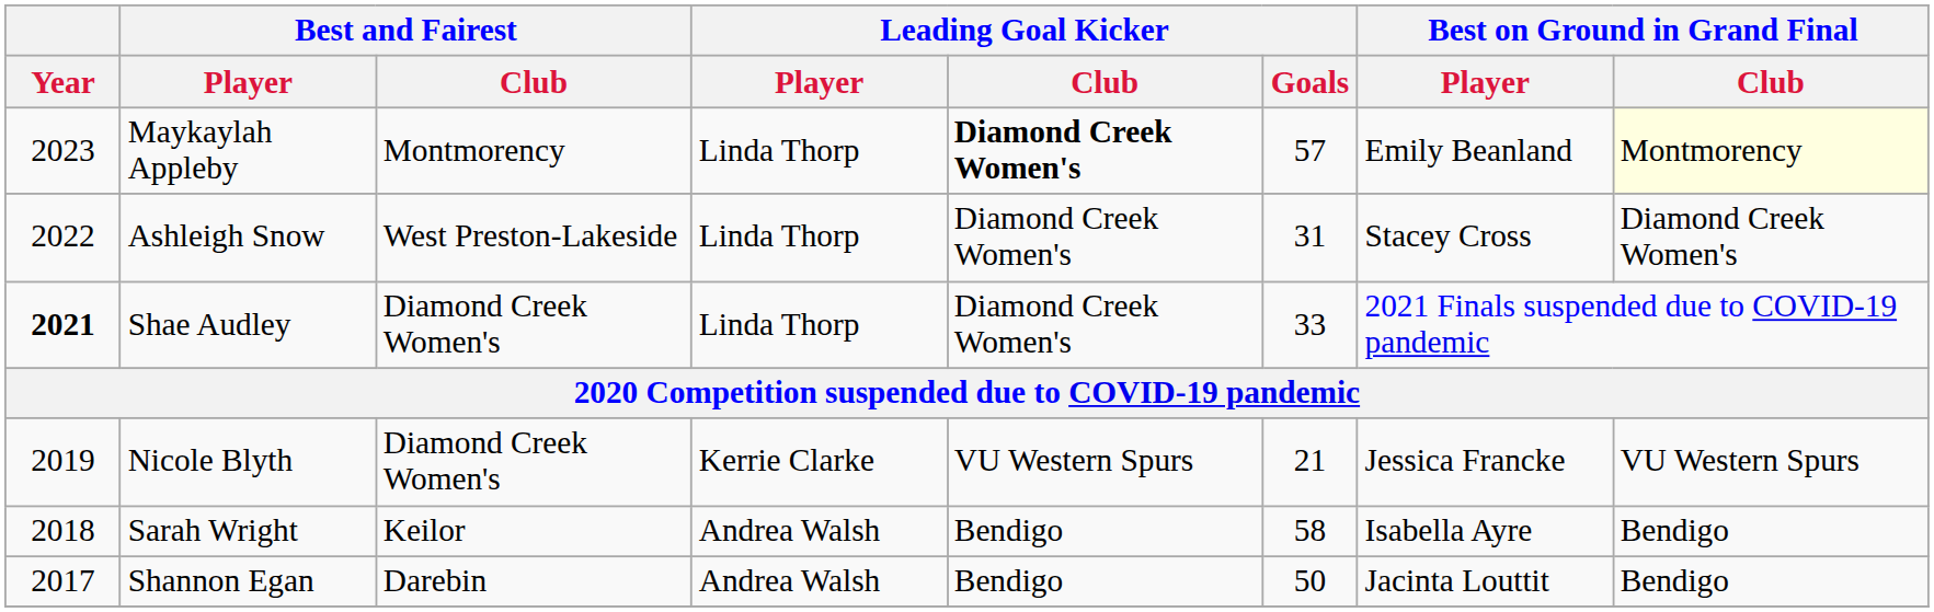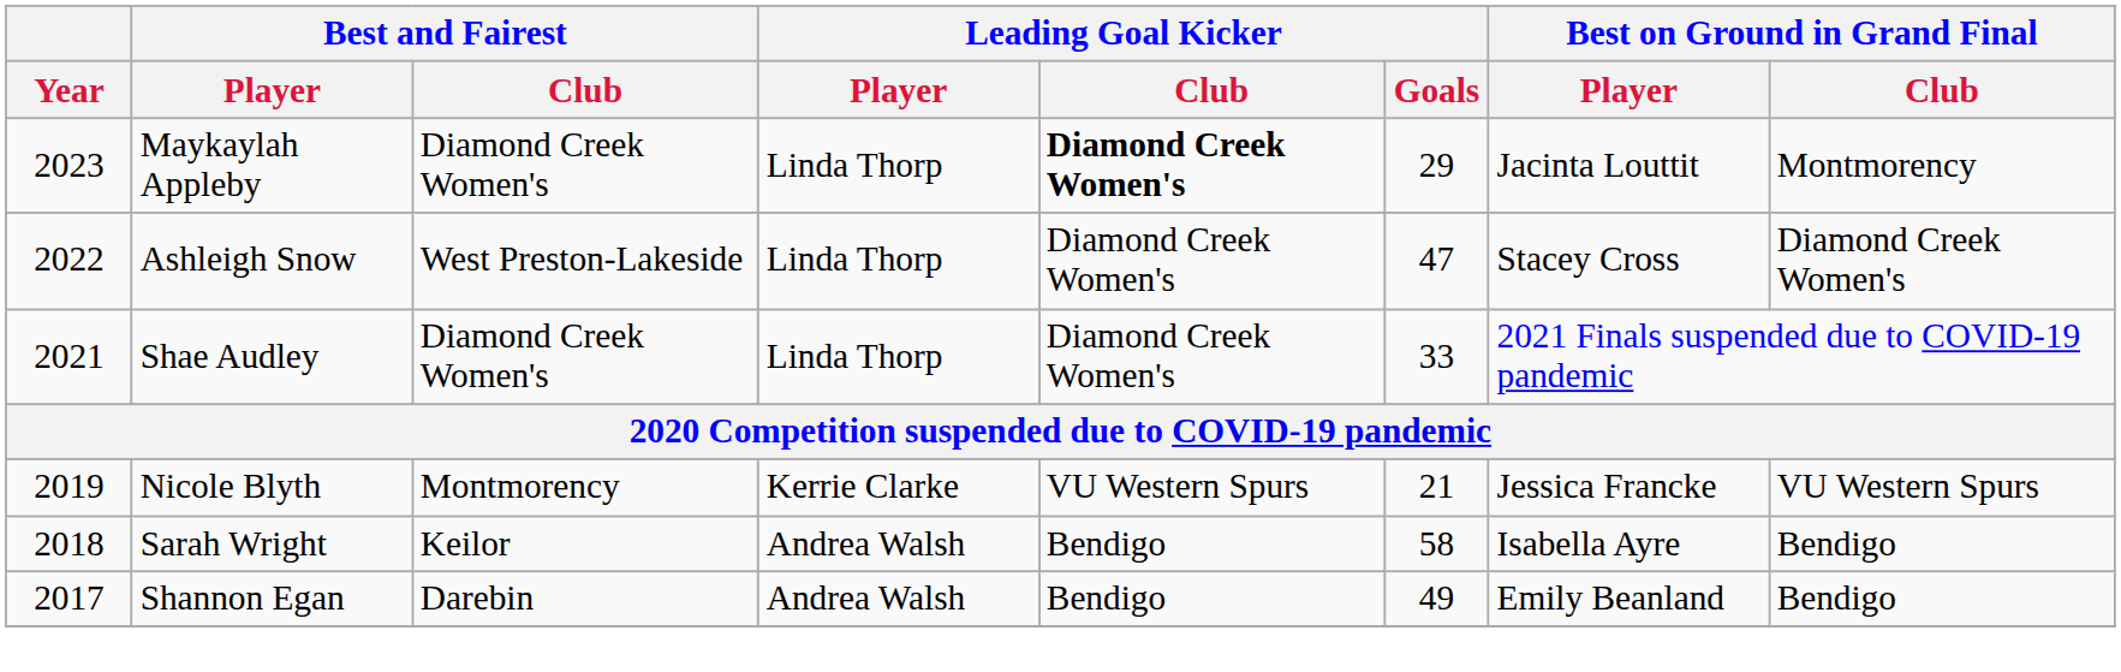 <table class="wikitable">
 <tr>
 <th style="color:blue"></th>
 <th style="color:blue" colspan="2">Best and Fairest</th>
 <th style="color:blue" colspan="3">Leading Goal Kicker</th>
 <th style="color:blue" colspan="2">Best on Ground in Grand Final</th>
 </tr>
 <tr>
 <th style="color:crimson; width:50px;">Year</th>
 <th style="color:crimson; width:120px;">Player</th>
 <th style="color:crimson; width:150px;">Club</th>
 <th style="color:crimson; width:120px;">Player</th>
 <th style="color:crimson; width:150px;">Club</th>
 <th style="color:crimson; width:40px;">Goals</th>
 <th style="color:crimson; width:120px;">Player</th>
 <th style="color:crimson; width:150px;">Club</th>
 </tr>
 <tr>
 <td style="text-align:center;">2023</td>
 <td>Maykaylah Appleby</td>
-<td>Montmorency</td>
+<td>Diamond Creek Women's</td>
 <td>Linda Thorp</td>
 <td><strong>Diamond Creek Women's</strong></td>
-<td style="text-align:center;">57</td>
-<td>Emily Beanland</td>
-<td style="background: lightyellow;">Montmorency</td>
+<td style="text-align:center;">29</td>
+<td>Jacinta Louttit</td>
+<td>Montmorency</td>
 </tr>
 <tr>
 <td style="text-align:center;">2022</td>
 <td>Ashleigh Snow</td>
 <td>West Preston-Lakeside</td>
 <td>Linda Thorp</td>
 <td>Diamond Creek Women's</td>
-<td style="text-align:center;">31</td>
+<td style="text-align:center;">47</td>
 <td>Stacey Cross</td>
 <td>Diamond Creek Women's</td>
 </tr>
 <tr>
-<td style="text-align:center;"><strong>2021</strong></td>
+<td style="text-align:center;">2021</td>
 <td>Shae Audley</td>
 <td>Diamond Creek Women's</td>
 <td>Linda Thorp</td>
 <td>Diamond Creek Women's</td>
 <td style="text-align:center;">33</td>
 <td style="color:blue" colspan="2">2021 Finals suspended due to <a href='#'>COVID-19 pandemic</a></td>
 </tr>
 <tr>
 <th style="color:blue" colspan="8">2020 Competition suspended due to <a href='#'>COVID-19 pandemic</a></th>
 </tr>
 <tr>
 <td style="text-align:center;">2019</td>
 <td>Nicole Blyth</td>
-<td>Diamond Creek Women's</td>
+<td>Montmorency</td>
 <td>Kerrie Clarke</td>
 <td>VU Western Spurs</td>
 <td style="text-align:center;">21</td>
 <td>Jessica Francke</td>
 <td>VU Western Spurs</td>
 </tr>
 <tr>
 <td style="text-align:center;">2018</td>
 <td>Sarah Wright</td>
 <td>Keilor</td>
 <td>Andrea Walsh</td>
 <td>Bendigo</td>
 <td style="text-align:center;">58</td>
 <td>Isabella Ayre</td>
 <td>Bendigo</td>
 </tr>
 <tr>
 <td style="text-align:center;">2017</td>
 <td>Shannon Egan</td>
 <td>Darebin</td>
 <td>Andrea Walsh</td>
 <td>Bendigo</td>
-<td style="text-align:center;">50</td>
-<td>Jacinta Louttit</td>
+<td style="text-align:center;">49</td>
+<td>Emily Beanland</td>
 <td>Bendigo</td>
 </tr>
 <tr>
 </tr>
 </table>
